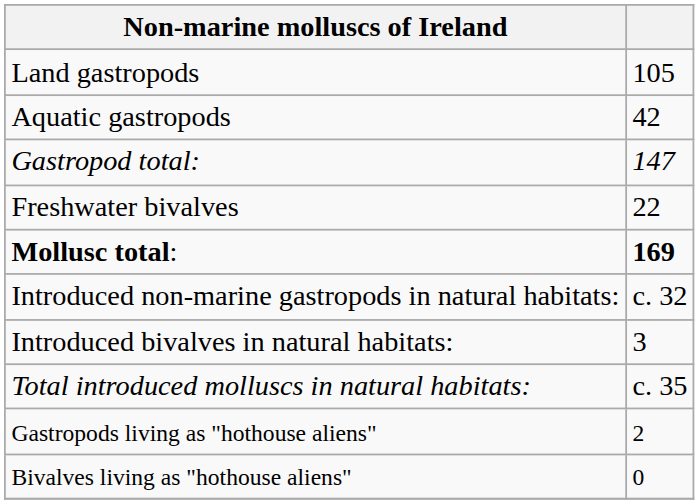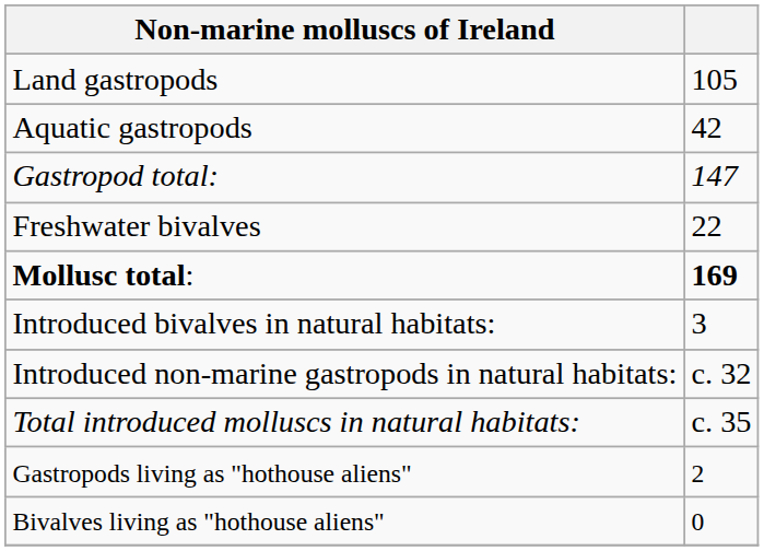 <table class="wikitable">
 <tr>
 <th>Non-marine molluscs of Ireland</th>
 <th></th>
 </tr>
 <tr>
 <td>Land gastropods</td>
 <td>105</td>
 </tr>
 <tr>
 <td>Aquatic gastropods</td>
 <td>42</td>
 </tr>
 <tr>
 <td><em>Gastropod total:</em></td>
 <td><em>147</em></td>
 </tr>
 <tr>
 <td>Freshwater bivalves</td>
 <td>22</td>
 </tr>
 <tr>
 <td><strong>Mollusc total</strong>:</td>
 <td><strong>169 </strong></td>
 </tr>
 <tr>
+<td>Introduced bivalves in natural habitats:</td>
+<td>3</td>
+</tr>
+<tr>
 <td>Introduced non-marine gastropods in natural habitats:</td>
 <td>c. 32</td>
-</tr>
-<tr>
-<td>Introduced bivalves in natural habitats:</td>
-<td>3</td>
 </tr>
 <tr>
 <td><em>Total introduced molluscs in natural habitats:</em></td>
 <td>c. 35</td>
 </tr>
 <tr>
 <td><small>Gastropods living as "hothouse aliens"</small></td>
 <td><small>2</small></td>
 </tr>
 <tr>
 <td><small>Bivalves living as "hothouse aliens"</small></td>
 <td><small>0</small></td>
 </tr>
 <tr>
 </tr>
 </table>
